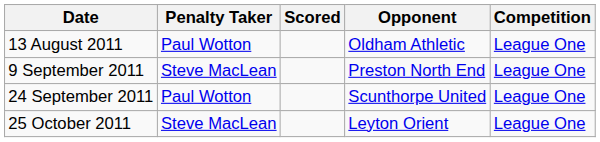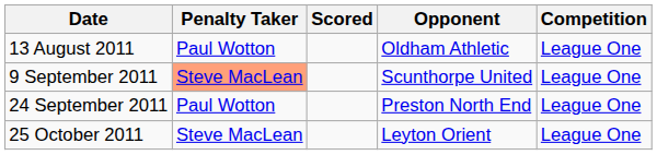 <table class="wikitable">
 <tr>
 <th>Date</th>
 <th>Penalty Taker</th>
 <th>Scored</th>
 <th>Opponent</th>
 <th>Competition</th>
 </tr>
 <tr>
 <td>13 August 2011</td>
 <td><a href='#'>Paul Wotton</a></td>
 <td></td>
 <td><a href='#'>Oldham Athletic</a></td>
 <td><a href='#'>League One</a></td>
 </tr>
 <tr>
 <td>9 September 2011</td>
-<td><a href='#'>Steve MacLean</a></td>
+<td style="background: lightsalmon;"><a href='#'>Steve MacLean</a></td>
 <td></td>
-<td><a href='#'>Preston North End</a></td>
+<td><a href='#'>Scunthorpe United</a></td>
 <td><a href='#'>League One</a></td>
 </tr>
 <tr>
 <td>24 September 2011</td>
 <td><a href='#'>Paul Wotton</a></td>
 <td></td>
-<td><a href='#'>Scunthorpe United</a></td>
+<td><a href='#'>Preston North End</a></td>
 <td><a href='#'>League One</a></td>
 </tr>
 <tr>
 <td>25 October 2011</td>
 <td><a href='#'>Steve MacLean</a></td>
 <td></td>
 <td><a href='#'>Leyton Orient</a></td>
 <td><a href='#'>League One</a></td>
 </tr>
 </table>
